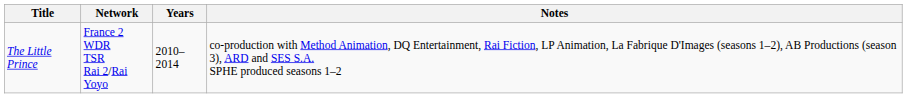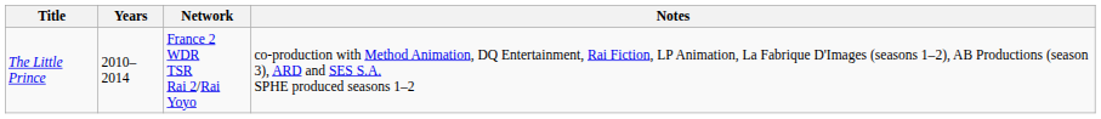 <table class="wikitable sortable">
 <tr>
 <th>Title</th>
+<th>Years</th>
 <th>Network</th>
-<th>Years</th>
 <th>Notes</th>
 </tr>
 <tr>
 <td><em><a href='#'>The Little Prince</a></em></td>
+<td>2010–2014</td>
 <td><a href='#'>France 2</a><br><a href='#'>WDR</a><br><a href='#'>TSR</a><br><a href='#'>Rai 2</a>/<a href='#'>Rai Yoyo</a></td>
-<td>2010–2014</td>
 <td>co-production with <a href='#'>Method Animation</a>, DQ Entertainment, <a href='#'>Rai Fiction</a>, LP Animation, La Fabrique D'Images (seasons 1–2), AB Productions (season 3), <a href='#'>ARD</a> and <a href='#'>SES S.A.</a><br>SPHE produced seasons 1–2</td>
 </tr>
 </table>
